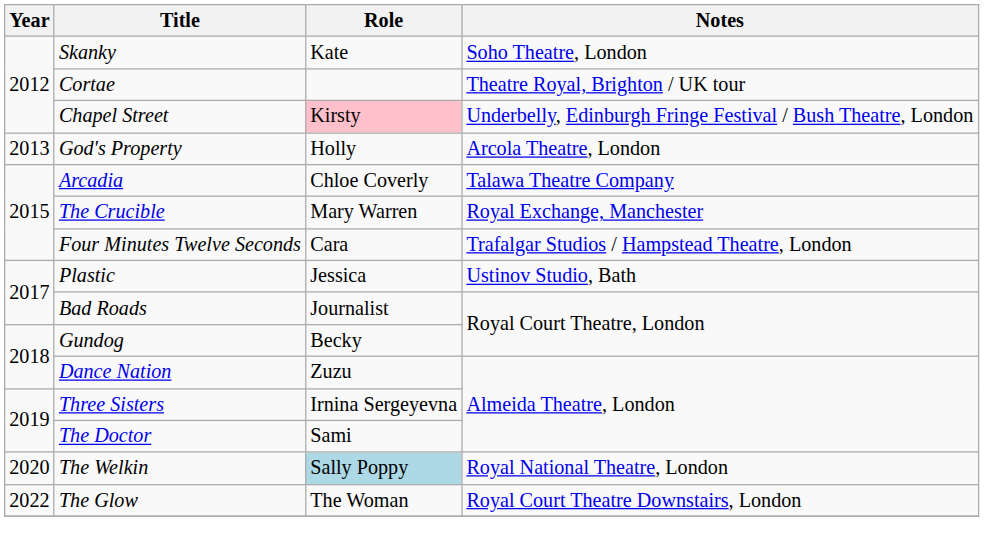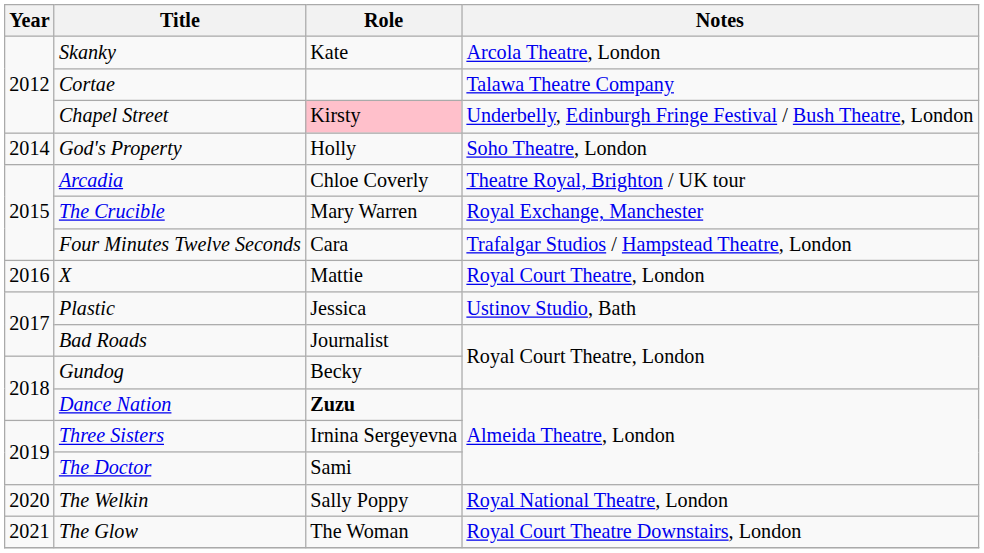 <table class="wikitable sortable">
 <tr>
 <th>Year</th>
 <th>Title</th>
 <th>Role</th>
 <th class="unsortable">Notes</th>
 </tr>
 <tr>
 <td rowspan="3">2012</td>
 <td><em>Skanky</em></td>
 <td>Kate</td>
-<td><a href='#'>Soho Theatre</a>, London</td>
+<td><a href='#'>Arcola Theatre</a>, London</td>
 </tr>
 <tr>
 <td><em>Cortae</em></td>
 <td></td>
-<td><a href='#'>Theatre Royal, Brighton</a> / UK tour</td>
+<td><a href='#'>Talawa Theatre Company</a></td>
 </tr>
 <tr>
 <td><em>Chapel Street</em></td>
 <td style="background: pink;">Kirsty</td>
 <td><a href='#'>Underbelly</a>, <a href='#'>Edinburgh Fringe Festival</a> / <a href='#'>Bush Theatre</a>, London</td>
 </tr>
 <tr>
-<td>2013</td>
+<td>2014</td>
 <td><em>God's Property</em></td>
 <td>Holly</td>
-<td><a href='#'>Arcola Theatre</a>, London</td>
+<td><a href='#'>Soho Theatre</a>, London</td>
 </tr>
 <tr>
 <td rowspan="3">2015</td>
 <td><em><a href='#'>Arcadia</a></em></td>
 <td>Chloe Coverly</td>
-<td><a href='#'>Talawa Theatre Company</a></td>
+<td><a href='#'>Theatre Royal, Brighton</a> / UK tour</td>
 </tr>
 <tr>
 <td><em><a href='#'>The Crucible</a></em></td>
 <td>Mary Warren</td>
 <td><a href='#'>Royal Exchange, Manchester</a></td>
 </tr>
 <tr>
 <td><em>Four Minutes Twelve Seconds</em></td>
 <td>Cara</td>
 <td><a href='#'>Trafalgar Studios</a> / <a href='#'>Hampstead Theatre</a>, London</td>
+</tr>
+<tr>
+<td>2016</td>
+<td><em>X</em></td>
+<td>Mattie</td>
+<td><a href='#'>Royal Court Theatre</a>, London</td>
 </tr>
 <tr>
 <td rowspan="2">2017</td>
 <td><em>Plastic</em></td>
 <td>Jessica</td>
 <td><a href='#'>Ustinov Studio</a>, Bath</td>
 </tr>
 <tr>
 <td><em>Bad Roads</em></td>
 <td>Journalist</td>
 <td rowspan="2">Royal Court Theatre, London</td>
 </tr>
 <tr>
 <td rowspan="2">2018</td>
 <td><em>Gundog</em></td>
 <td>Becky</td>
 </tr>
 <tr>
 <td><em><a href='#'>Dance Nation</a></em></td>
-<td>Zuzu</td>
+<td><strong>Zuzu</strong></td>
 <td rowspan="3"><a href='#'>Almeida Theatre</a>, London</td>
 </tr>
 <tr>
 <td rowspan="2">2019</td>
 <td><em><a href='#'>Three Sisters</a></em></td>
 <td>Irnina Sergeyevna</td>
 </tr>
 <tr>
 <td><em><a href='#'>The Doctor</a></em></td>
 <td>Sami</td>
 </tr>
 <tr>
 <td>2020</td>
 <td><em>The Welkin</em></td>
-<td style="background: lightblue;">Sally Poppy</td>
+<td>Sally Poppy</td>
 <td><a href='#'>Royal National Theatre</a>, London</td>
 </tr>
 <tr>
-<td>2022</td>
+<td>2021</td>
 <td><em>The Glow</em></td>
 <td>The Woman</td>
 <td><a href='#'>Royal Court Theatre Downstairs</a>, London</td>
 </tr>
 <tr>
 </tr>
 </table>
